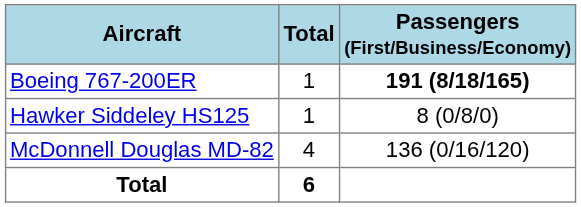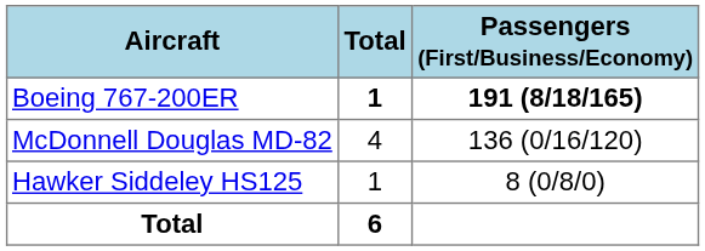 <table class="toccolours" border="1" cellpadding="3" style="margin:1em auto; white-space:nowrap; border-collapse:collapse">
 <tr bgcolor=lightblue>
 <th>Aircraft</th>
 <th>Total</th>
 <th>Passengers<br><small>(First/Business/Economy)</small></th>
 </tr>
 <tr>
 <td><a href='#'>Boeing 767-200ER</a></td>
-<td align="center">1</td>
+<td align="center"><strong>1</strong></td>
 <td align="center"><strong>191 (8/18/165)</strong></td>
+</tr>
+<tr>
+<td><a href='#'>McDonnell Douglas MD-82</a></td>
+<td align="center">4</td>
+<td align="center">136 (0/16/120)</td>
 </tr>
 <tr>
 <td><a href='#'>Hawker Siddeley HS125</a></td>
 <td align="center">1</td>
 <td align="center">8 (0/8/0)</td>
 </tr>
 <tr>
-<td><a href='#'>McDonnell Douglas MD-82</a></td>
-<td align="center">4</td>
-<td align="center">136 (0/16/120)</td>
-</tr>
-<tr>
 <td align="center"><strong>Total</strong></td>
 <td align="center"><strong>6</strong></td>
 <td></td>
 </tr>
 </table>
